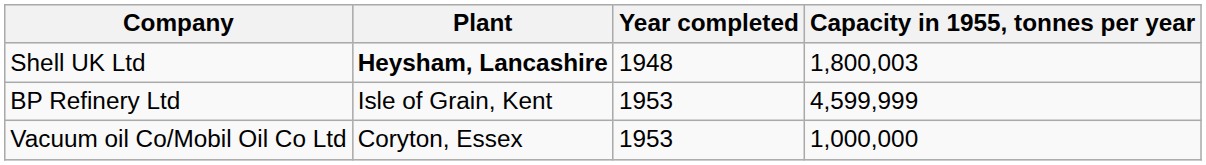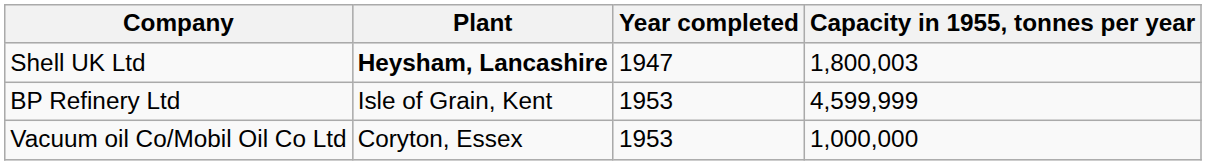 <table class="wikitable">
 <tr>
 <th>Company</th>
 <th>Plant</th>
 <th>Year completed</th>
 <th>Capacity in 1955, tonnes per year</th>
 </tr>
 <tr>
 <td>Shell UK Ltd</td>
 <td><strong>Heysham, Lancashire</strong></td>
-<td>1948</td>
+<td>1947</td>
 <td>1,800,003</td>
 </tr>
 <tr>
 <td>BP Refinery Ltd</td>
 <td>Isle of Grain, Kent</td>
 <td>1953</td>
 <td>4,599,999</td>
 </tr>
 <tr>
 <td>Vacuum oil Co/Mobil Oil Co Ltd</td>
 <td>Coryton, Essex</td>
 <td>1953</td>
 <td>1,000,000</td>
 </tr>
 </table>
